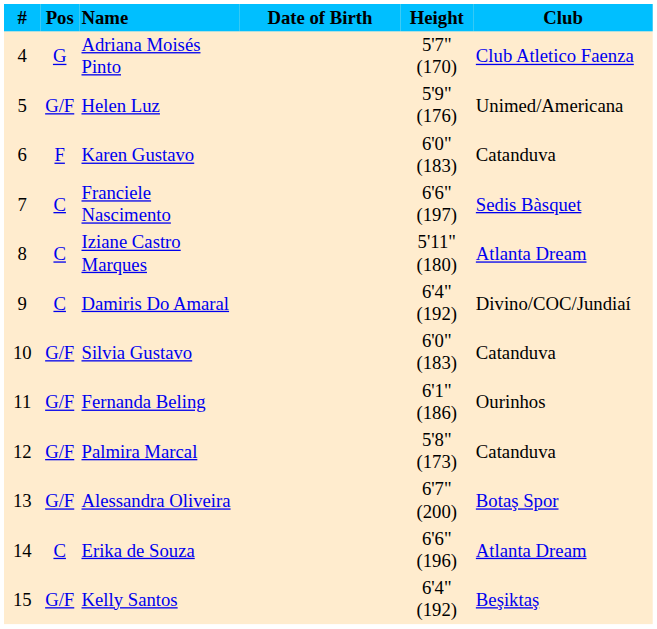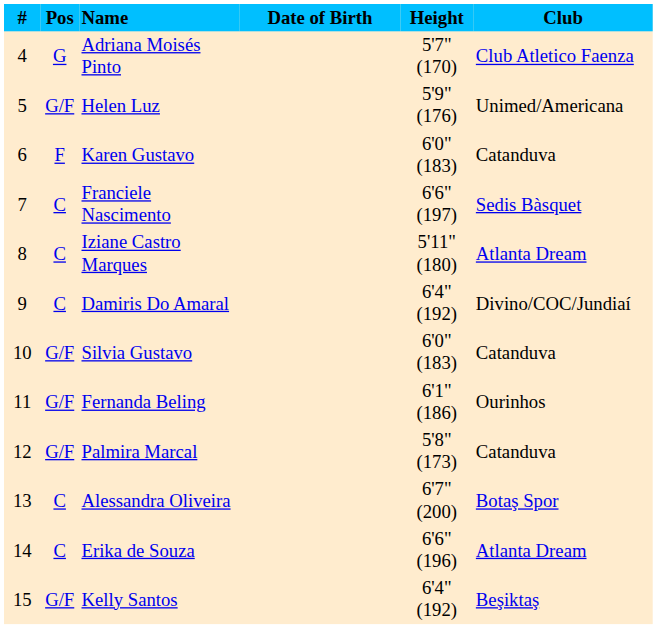 <table border=0 cellpadding=2 cellspacing=0  |- bgcolor=#FFECCE style="text-align:center; font-size:90%;" width=80%>
 <tr bgcolor=#00BFFF>
 <th width=5%>#</th>
 <th width=5%>Pos</th>
 <th width=22% align=left>Name</th>
 <th width=22%>Date of Birth</th>
 <th width=10%>Height</th>
 <th width=24%>Club</th>
 </tr>
 <tr>
 <td>4</td>
 <td><a href='#'>G</a></td>
 <td align=left><a href='#'>Adriana Moisés Pinto</a></td>
 <td align=left></td>
 <td>5'7" (170)</td>
 <td align=left> <a href='#'>Club Atletico Faenza</a></td>
 </tr>
 <tr>
 <td>5</td>
 <td><a href='#'>G/F</a></td>
 <td align=left><a href='#'>Helen Luz</a></td>
 <td align=left></td>
 <td>5'9" (176)</td>
 <td align=left> Unimed/Americana</td>
 </tr>
 <tr>
 <td>6</td>
 <td><a href='#'>F</a></td>
 <td align=left><a href='#'>Karen Gustavo</a></td>
 <td align=left></td>
 <td>6'0" (183)</td>
 <td align=left> Catanduva</td>
 </tr>
 <tr>
 <td>7</td>
 <td><a href='#'>C</a></td>
 <td align=left><a href='#'>Franciele Nascimento</a></td>
 <td align=left></td>
 <td>6'6" (197)</td>
 <td align=left> <a href='#'>Sedis Bàsquet</a></td>
 </tr>
 <tr>
 <td>8</td>
 <td><a href='#'>C</a></td>
 <td align=left><a href='#'>Iziane Castro Marques</a></td>
 <td align=left></td>
 <td>5'11" (180)</td>
 <td align=left> <a href='#'>Atlanta Dream</a></td>
 </tr>
 <tr>
 <td>9</td>
 <td><a href='#'>C</a></td>
 <td align=left><a href='#'>Damiris Do Amaral</a></td>
 <td align=left></td>
 <td>6'4" (192)</td>
 <td align=left> Divino/COC/Jundiaí</td>
 </tr>
 <tr>
 <td>10</td>
 <td><a href='#'>G/F</a></td>
 <td align=left><a href='#'>Silvia Gustavo</a></td>
 <td align=left></td>
 <td>6'0" (183)</td>
 <td align=left> Catanduva</td>
 </tr>
 <tr>
 <td>11</td>
 <td><a href='#'>G/F</a></td>
 <td align=left><a href='#'>Fernanda Beling</a></td>
 <td align=left></td>
 <td>6'1" (186)</td>
 <td align=left> Ourinhos</td>
 </tr>
 <tr>
 <td>12</td>
 <td><a href='#'>G/F</a></td>
 <td align=left><a href='#'>Palmira Marcal</a></td>
 <td align=left></td>
 <td>5'8" (173)</td>
 <td align=left> Catanduva</td>
 </tr>
 <tr>
 <td>13</td>
-<td><a href='#'>G/F</a></td>
+<td><a href='#'>C</a></td>
 <td align=left><a href='#'>Alessandra Oliveira</a></td>
 <td align=left></td>
 <td>6'7" (200)</td>
 <td align=left> <a href='#'>Botaş Spor</a></td>
 </tr>
 <tr>
 <td>14</td>
 <td><a href='#'>C</a></td>
 <td align=left><a href='#'>Erika de Souza</a></td>
 <td align=left></td>
 <td>6'6" (196)</td>
 <td align=left> <a href='#'>Atlanta Dream</a></td>
 </tr>
 <tr>
 <td>15</td>
 <td><a href='#'>G/F</a></td>
 <td align=left><a href='#'>Kelly Santos</a></td>
 <td align=left></td>
 <td>6'4" (192)</td>
 <td align=left> <a href='#'>Beşiktaş</a></td>
 </tr>
 </table>
